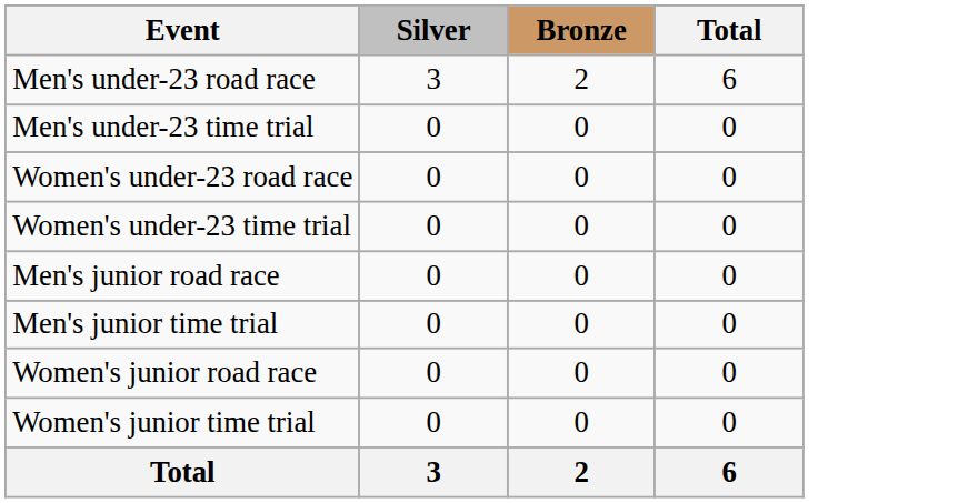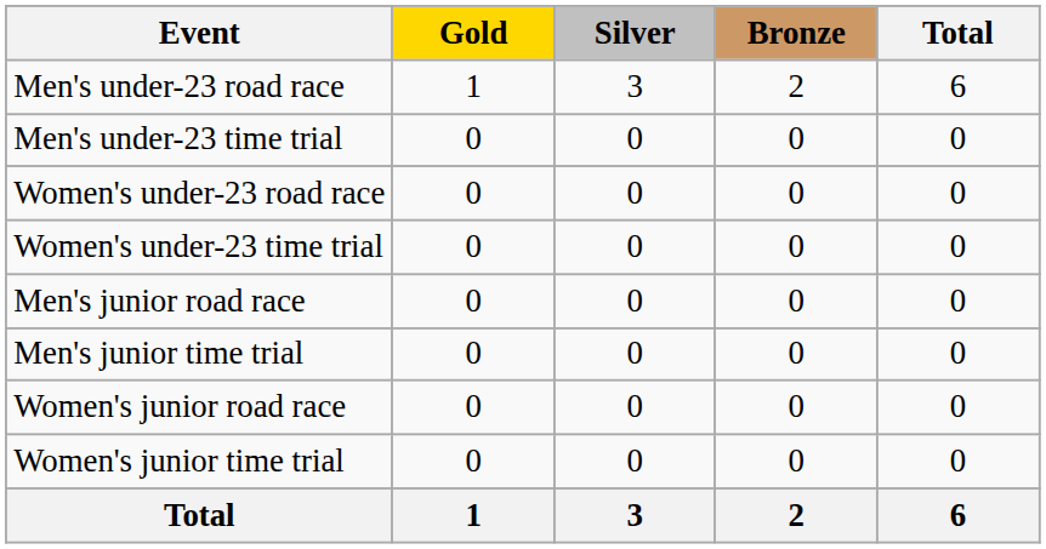 <table class="wikitable sortable" border="1" style="text-align:center; font-size:90%;">
 <tr>
 <th style="width:15:em;">Event</th>
+<td style="background:gold; width:4.5em; font-weight:bold;">Gold</td>
 <td style="background:silver; width:4.5em; font-weight:bold;">Silver</td>
 <td style="background:#cc9966; width:4.5em; font-weight:bold;">Bronze</td>
 <th style="width:4.5em;">Total</th>
 </tr>
 <tr>
 <td align=left>Men's under-23 road race</td>
+<td>1</td>
 <td>3</td>
 <td>2</td>
 <td>6</td>
 </tr>
 <tr>
 <td align=left>Men's under-23 time trial</td>
 <td>0</td>
 <td>0</td>
 <td>0</td>
+<td>0</td>
 </tr>
 <tr>
 <td align=left>Women's under-23 road race</td>
+<td>0</td>
 <td>0</td>
 <td>0</td>
 <td>0</td>
 </tr>
 <tr>
 <td align=left>Women's under-23 time trial</td>
 <td>0</td>
 <td>0</td>
 <td>0</td>
+<td>0</td>
 </tr>
 <tr>
 <td align=left>Men's junior road race</td>
+<td>0</td>
 <td>0</td>
 <td>0</td>
 <td>0</td>
 </tr>
 <tr>
 <td align=left>Men's junior time trial</td>
 <td>0</td>
 <td>0</td>
 <td>0</td>
+<td>0</td>
 </tr>
 <tr>
 <td align=left>Women's junior road race</td>
+<td>0</td>
 <td>0</td>
 <td>0</td>
 <td>0</td>
 </tr>
 <tr>
 <td align=left>Women's junior time trial</td>
 <td>0</td>
 <td>0</td>
 <td>0</td>
+<td>0</td>
 </tr>
 <tr>
 <th>Total</th>
+<th>1</th>
 <th>3</th>
 <th>2</th>
 <th>6</th>
 </tr>
 </table>
